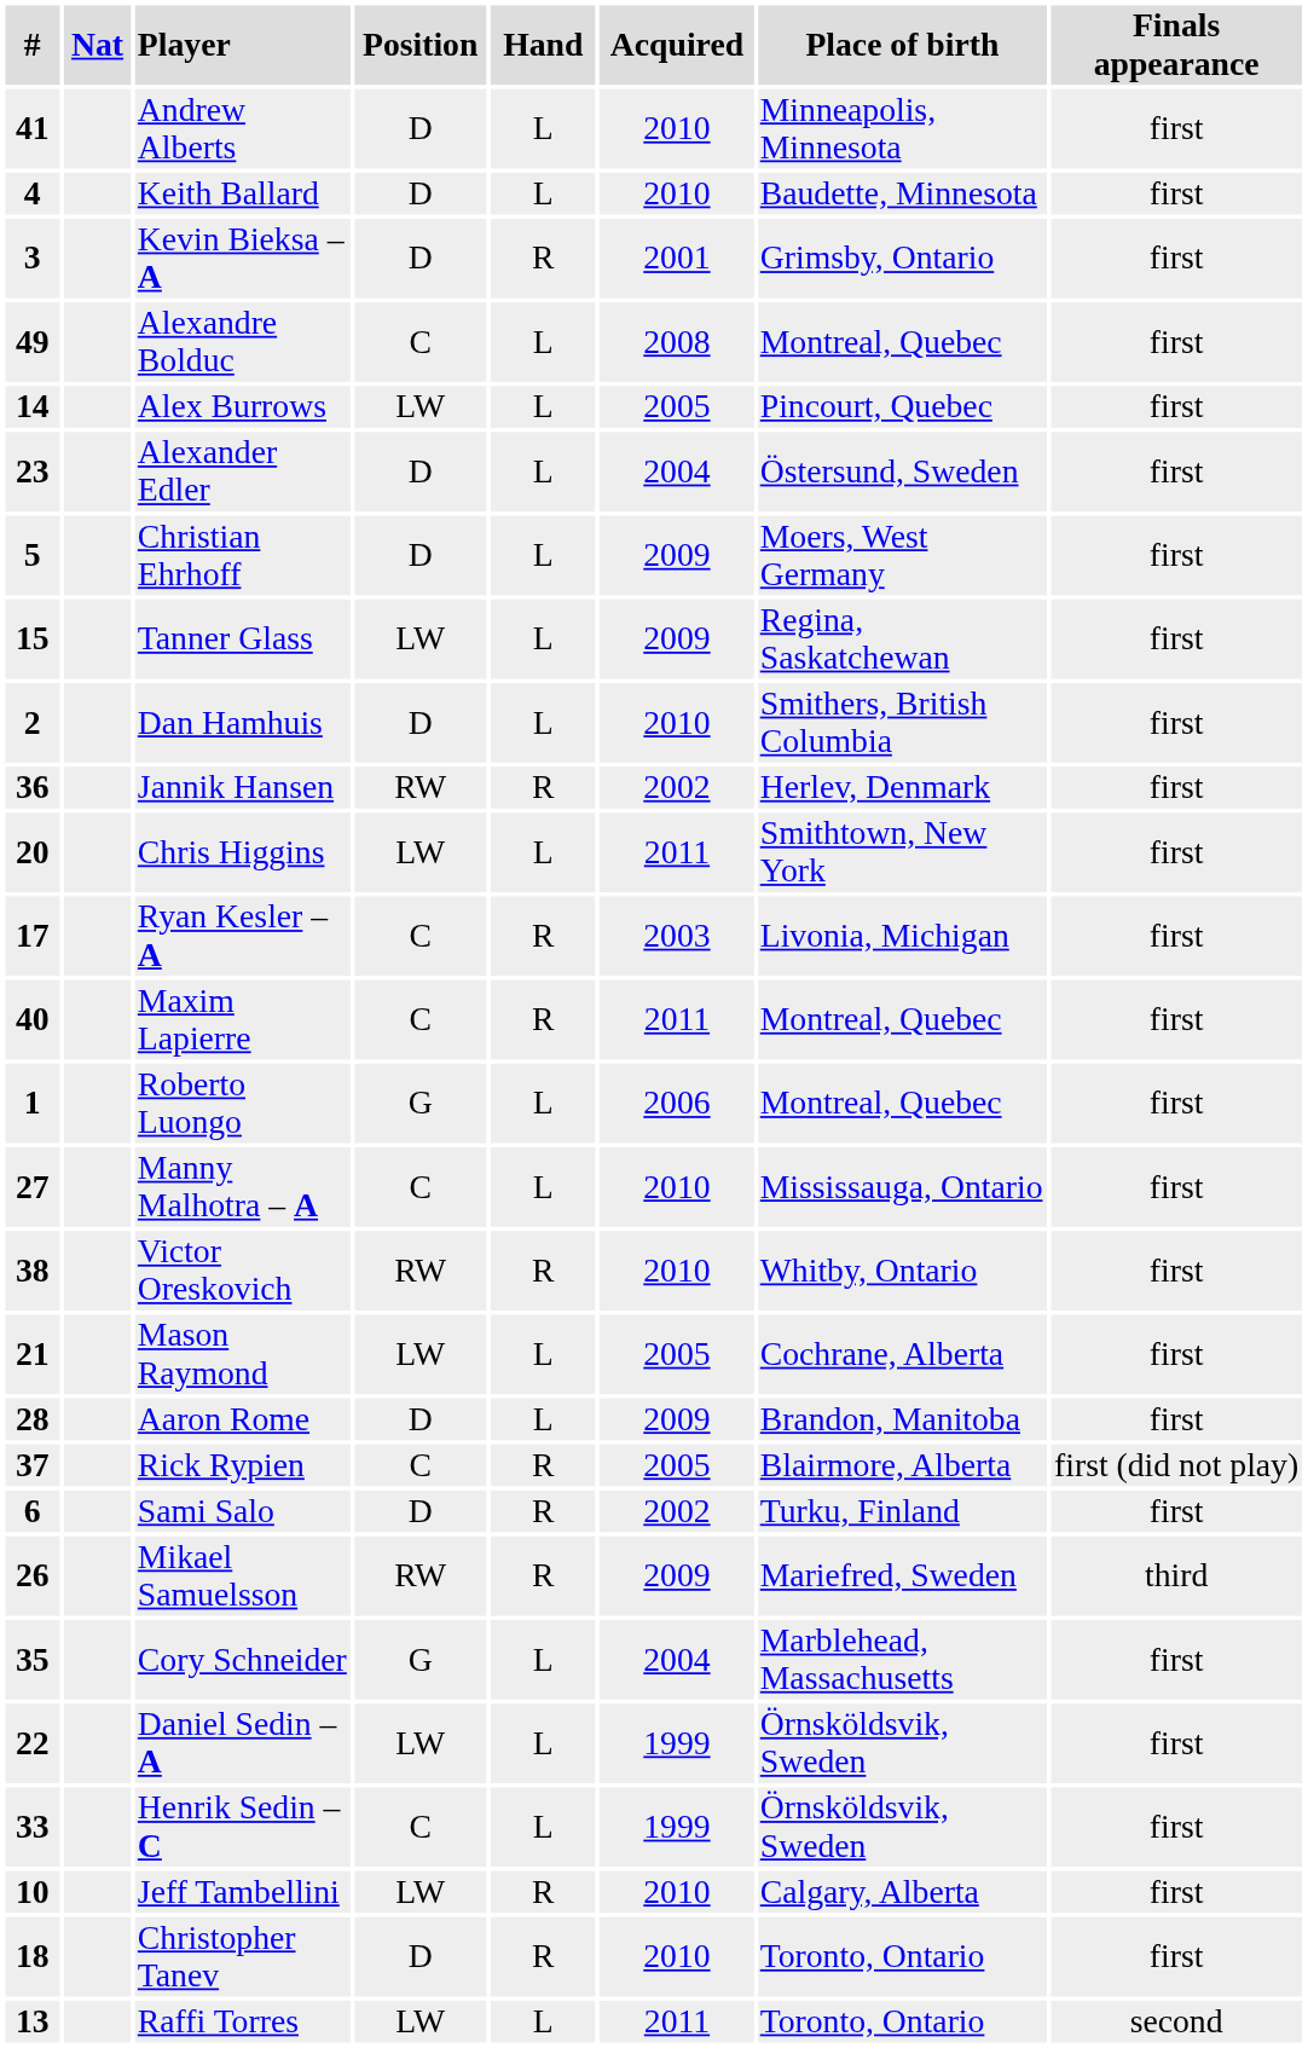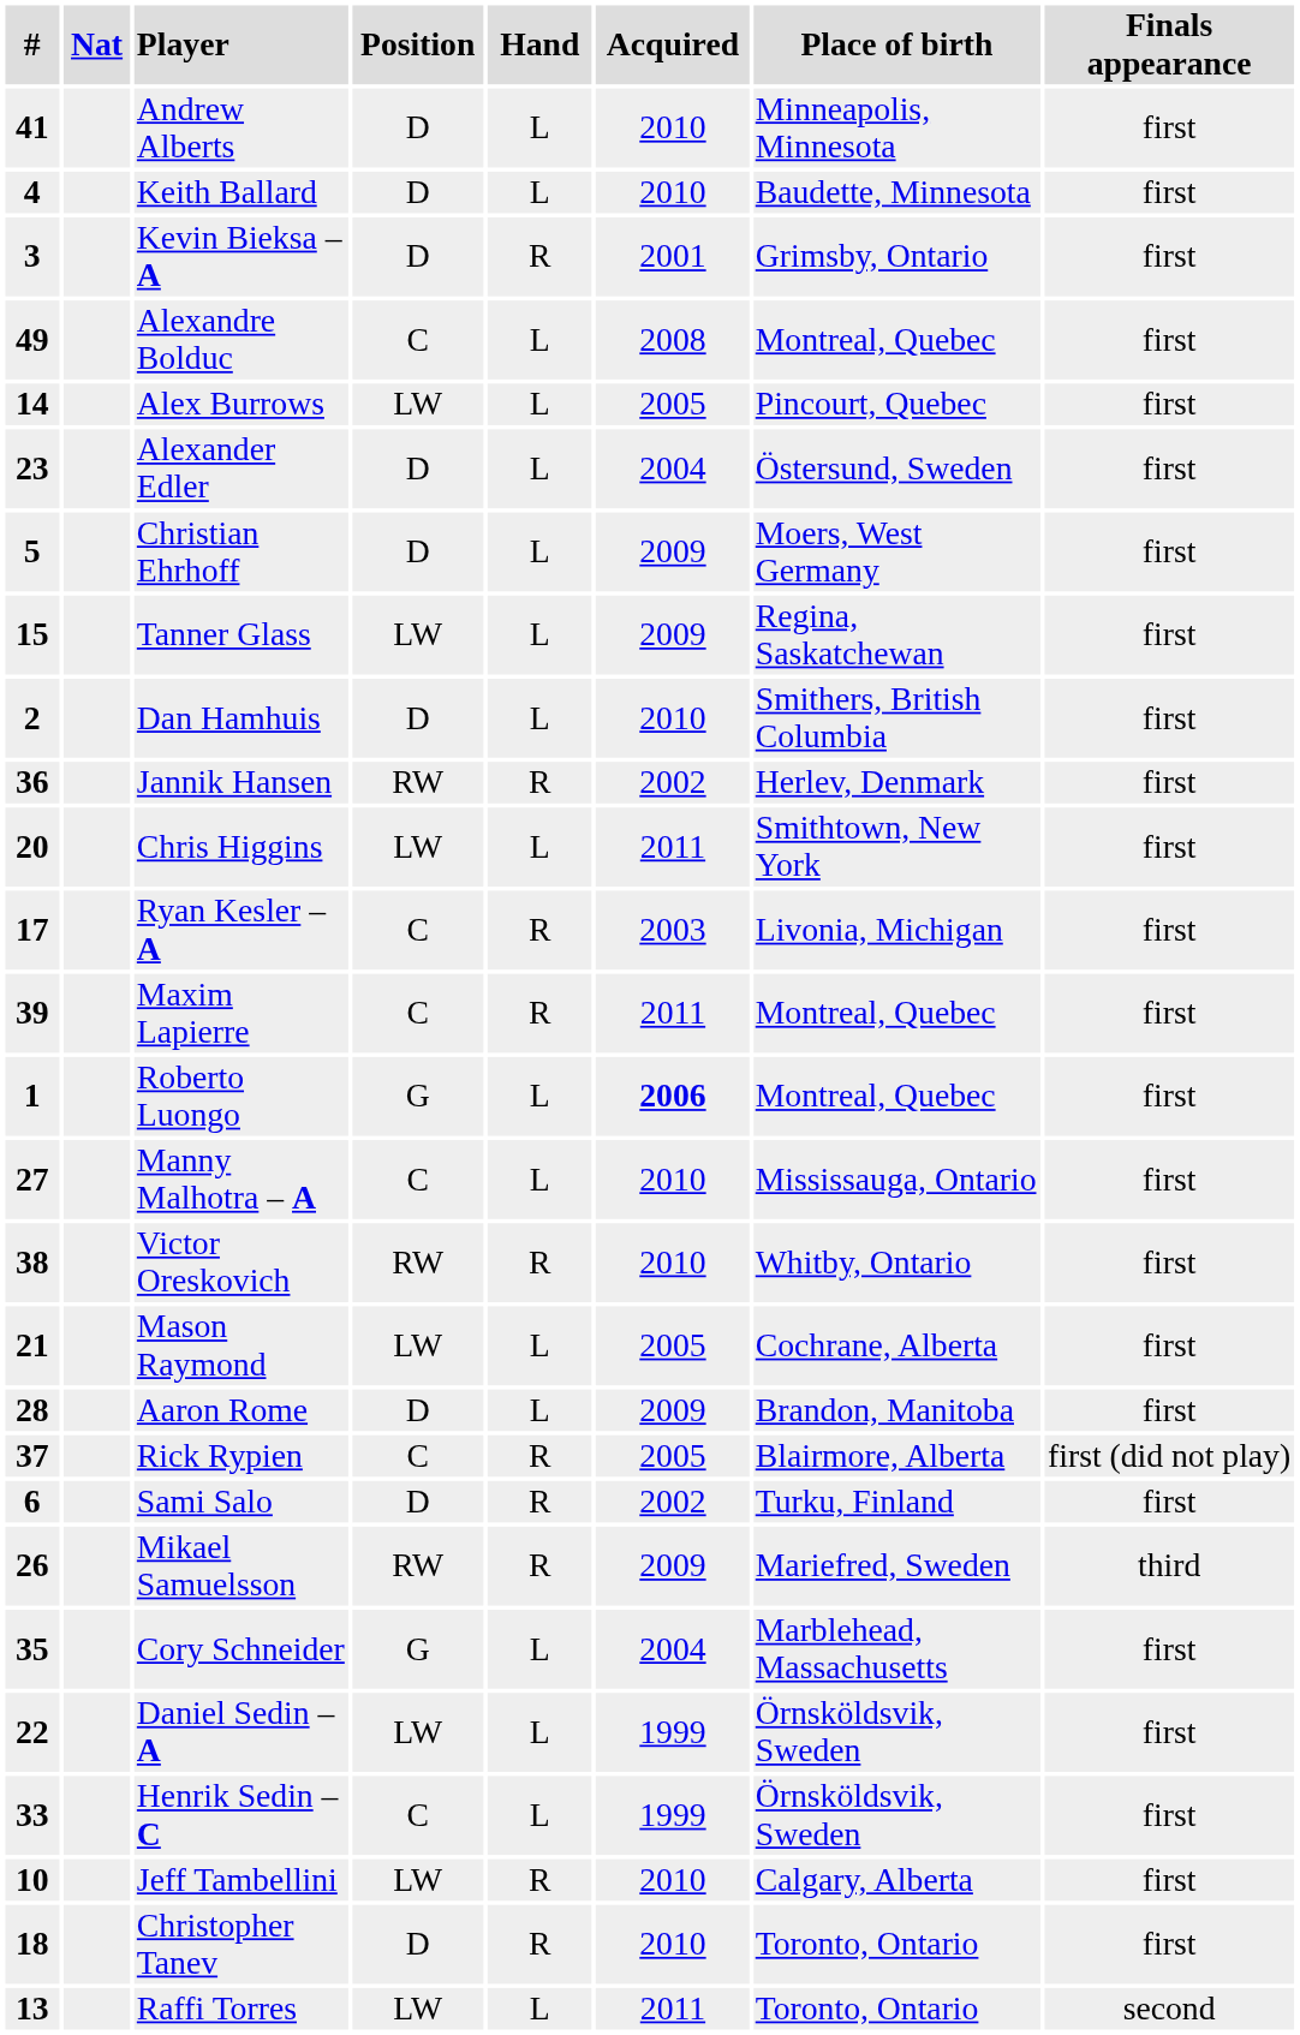 <table style="text-align:center;">
 <tr style="background:#ddd;">
 <th style="width:3em">#</th>
 <th style="width:3em"><a href='#'>Nat</a></th>
 <th style="width:11em; text-align:left">Player</th>
 <th style="width:5em">Position</th>
 <th style="width:5em">Hand</th>
 <th style="width:6em">Acquired</th>
 <th style="width:17em">Place of birth</th>
 <th style="width:15em">Finals appearance</th>
 </tr>
 <tr style="background:#eee;">
 <td><strong>41</strong></td>
 <td></td>
 <td style="text-align:left;"><a href='#'>Andrew Alberts</a></td>
 <td>D</td>
 <td>L</td>
 <td><a href='#'>2010</a></td>
 <td style="text-align:left;"><a href='#'>Minneapolis, Minnesota</a></td>
 <td>first</td>
 </tr>
 <tr style="background:#eee;">
 <td><strong>4</strong></td>
 <td></td>
 <td style="text-align:left;"><a href='#'>Keith Ballard</a></td>
 <td>D</td>
 <td>L</td>
 <td><a href='#'>2010</a></td>
 <td style="text-align:left;"><a href='#'>Baudette, Minnesota</a></td>
 <td>first</td>
 </tr>
 <tr style="background:#eee;">
 <td><strong>3</strong></td>
 <td></td>
 <td style="text-align:left;"><a href='#'>Kevin Bieksa</a> – <strong><a href='#'>A</a></strong></td>
 <td>D</td>
 <td>R</td>
 <td><a href='#'>2001</a></td>
 <td style="text-align:left;"><a href='#'>Grimsby, Ontario</a></td>
 <td>first</td>
 </tr>
 <tr style="background:#eee;">
 <td><strong>49</strong></td>
 <td></td>
 <td style="text-align:left;"><a href='#'>Alexandre Bolduc</a></td>
 <td>C</td>
 <td>L</td>
 <td><a href='#'>2008</a></td>
 <td style="text-align:left;"><a href='#'>Montreal, Quebec</a></td>
 <td>first</td>
 </tr>
 <tr style="background:#eee;">
 <td><strong>14</strong></td>
 <td></td>
 <td style="text-align:left;"><a href='#'>Alex Burrows</a></td>
 <td>LW</td>
 <td>L</td>
 <td><a href='#'>2005</a></td>
 <td style="text-align:left;"><a href='#'>Pincourt, Quebec</a></td>
 <td>first</td>
 </tr>
 <tr style="background:#eee;">
 <td><strong>23</strong></td>
 <td></td>
 <td style="text-align:left;"><a href='#'>Alexander Edler</a></td>
 <td>D</td>
 <td>L</td>
 <td><a href='#'>2004</a></td>
 <td style="text-align:left;"><a href='#'>Östersund, Sweden</a></td>
 <td>first</td>
 </tr>
 <tr style="background:#eee;">
 <td><strong>5</strong></td>
 <td></td>
 <td style="text-align:left;"><a href='#'>Christian Ehrhoff</a></td>
 <td>D</td>
 <td>L</td>
 <td><a href='#'>2009</a></td>
 <td style="text-align:left;"><a href='#'>Moers, West Germany</a></td>
 <td>first</td>
 </tr>
 <tr style="background:#eee;">
 <td><strong>15</strong></td>
 <td></td>
 <td style="text-align:left;"><a href='#'>Tanner Glass</a></td>
 <td>LW</td>
 <td>L</td>
 <td><a href='#'>2009</a></td>
 <td style="text-align:left;"><a href='#'>Regina, Saskatchewan</a></td>
 <td>first</td>
 </tr>
 <tr style="background:#eee;">
 <td><strong>2</strong></td>
 <td></td>
 <td style="text-align:left;"><a href='#'>Dan Hamhuis</a></td>
 <td>D</td>
 <td>L</td>
 <td><a href='#'>2010</a></td>
 <td style="text-align:left;"><a href='#'>Smithers, British Columbia</a></td>
 <td>first</td>
 </tr>
 <tr style="background:#eee;">
 <td><strong>36</strong></td>
 <td></td>
 <td style="text-align:left;"><a href='#'>Jannik Hansen</a></td>
 <td>RW</td>
 <td>R</td>
 <td><a href='#'>2002</a></td>
 <td style="text-align:left;"><a href='#'>Herlev, Denmark</a></td>
 <td>first</td>
 </tr>
 <tr style="background:#eee;">
 <td><strong>20</strong></td>
 <td></td>
 <td style="text-align:left;"><a href='#'>Chris Higgins</a></td>
 <td>LW</td>
 <td>L</td>
 <td><a href='#'>2011</a></td>
 <td style="text-align:left;"><a href='#'>Smithtown, New York</a></td>
 <td>first</td>
 </tr>
 <tr style="background:#eee;">
 <td><strong>17</strong></td>
 <td></td>
 <td style="text-align:left;"><a href='#'>Ryan Kesler</a> – <strong><a href='#'>A</a></strong></td>
 <td>C</td>
 <td>R</td>
 <td><a href='#'>2003</a></td>
 <td style="text-align:left;"><a href='#'>Livonia, Michigan</a></td>
 <td>first</td>
 </tr>
 <tr style="background:#eee;">
-<td><strong>40</strong></td>
+<td><strong>39</strong></td>
 <td></td>
 <td style="text-align:left;"><a href='#'>Maxim Lapierre</a></td>
 <td>C</td>
 <td>R</td>
 <td><a href='#'>2011</a></td>
 <td style="text-align:left;"><a href='#'>Montreal, Quebec</a></td>
 <td>first</td>
 </tr>
 <tr style="background:#eee;">
 <td><strong>1</strong></td>
 <td></td>
 <td style="text-align:left;"><a href='#'>Roberto Luongo</a></td>
 <td>G</td>
 <td>L</td>
-<td><a href='#'>2006</a></td>
+<td><strong><a href='#'>2006</a></strong></td>
 <td style="text-align:left;"><a href='#'>Montreal, Quebec</a></td>
 <td>first</td>
 </tr>
 <tr style="background:#eee;">
 <td><strong>27</strong></td>
 <td></td>
 <td style="text-align:left;"><a href='#'>Manny Malhotra</a> – <strong><a href='#'>A</a></strong></td>
 <td>C</td>
 <td>L</td>
 <td><a href='#'>2010</a></td>
 <td style="text-align:left;"><a href='#'>Mississauga, Ontario</a></td>
 <td>first</td>
 </tr>
 <tr style="background:#eee;">
 <td><strong>38</strong></td>
 <td></td>
 <td style="text-align:left;"><a href='#'>Victor Oreskovich</a></td>
 <td>RW</td>
 <td>R</td>
 <td><a href='#'>2010</a></td>
 <td style="text-align:left;"><a href='#'>Whitby, Ontario</a></td>
 <td>first</td>
 </tr>
 <tr style="background:#eee;">
 <td><strong>21</strong></td>
 <td></td>
 <td style="text-align:left;"><a href='#'>Mason Raymond</a></td>
 <td>LW</td>
 <td>L</td>
 <td><a href='#'>2005</a></td>
 <td style="text-align:left;"><a href='#'>Cochrane, Alberta</a></td>
 <td>first</td>
 </tr>
 <tr style="background:#eee;">
 <td><strong>28</strong></td>
 <td></td>
 <td style="text-align:left;"><a href='#'>Aaron Rome</a></td>
 <td>D</td>
 <td>L</td>
 <td><a href='#'>2009</a></td>
 <td style="text-align:left;"><a href='#'>Brandon, Manitoba</a></td>
 <td>first</td>
 </tr>
 <tr style="background:#eee;">
 <td><strong>37</strong></td>
 <td></td>
 <td style="text-align:left;"><a href='#'>Rick Rypien</a></td>
 <td>C</td>
 <td>R</td>
 <td><a href='#'>2005</a></td>
 <td style="text-align:left;"><a href='#'>Blairmore, Alberta</a></td>
 <td>first (did not play)</td>
 </tr>
 <tr style="background:#eee;">
 <td><strong>6</strong></td>
 <td></td>
 <td style="text-align:left;"><a href='#'>Sami Salo</a></td>
 <td>D</td>
 <td>R</td>
 <td><a href='#'>2002</a></td>
 <td style="text-align:left;"><a href='#'>Turku, Finland</a></td>
 <td>first</td>
 </tr>
 <tr style="background:#eee;">
 <td><strong>26</strong></td>
 <td></td>
 <td style="text-align:left;"><a href='#'>Mikael Samuelsson</a></td>
 <td>RW</td>
 <td>R</td>
 <td><a href='#'>2009</a></td>
 <td style="text-align:left;"><a href='#'>Mariefred, Sweden</a></td>
 <td>third </td>
 </tr>
 <tr style="background:#eee;">
 <td><strong>35</strong></td>
 <td></td>
 <td style="text-align:left;"><a href='#'>Cory Schneider</a></td>
 <td>G</td>
 <td>L</td>
 <td><a href='#'>2004</a></td>
 <td style="text-align:left;"><a href='#'>Marblehead, Massachusetts</a></td>
 <td>first</td>
 </tr>
 <tr style="background:#eee;">
 <td><strong>22</strong></td>
 <td></td>
 <td style="text-align:left;"><a href='#'>Daniel Sedin</a> – <strong><a href='#'>A</a></strong></td>
 <td>LW</td>
 <td>L</td>
 <td><a href='#'>1999</a></td>
 <td style="text-align:left;"><a href='#'>Örnsköldsvik, Sweden</a></td>
 <td>first</td>
 </tr>
 <tr style="background:#eee;">
 <td><strong>33</strong></td>
 <td></td>
 <td style="text-align:left;"><a href='#'>Henrik Sedin</a> – <strong><a href='#'>C</a></strong></td>
 <td>C</td>
 <td>L</td>
 <td><a href='#'>1999</a></td>
 <td style="text-align:left;"><a href='#'>Örnsköldsvik, Sweden</a></td>
 <td>first</td>
 </tr>
 <tr style="background:#eee;">
 <td><strong>10</strong></td>
 <td></td>
 <td style="text-align:left;"><a href='#'>Jeff Tambellini</a></td>
 <td>LW</td>
 <td>R</td>
 <td><a href='#'>2010</a></td>
 <td style="text-align:left;"><a href='#'>Calgary, Alberta</a></td>
 <td>first</td>
 </tr>
 <tr style="background:#eee;">
 <td><strong>18</strong></td>
 <td></td>
 <td style="text-align:left;"><a href='#'>Christopher Tanev</a></td>
 <td>D</td>
 <td>R</td>
 <td><a href='#'>2010</a></td>
 <td style="text-align:left;"><a href='#'>Toronto, Ontario</a></td>
 <td>first</td>
 </tr>
 <tr style="background:#eee;">
 <td><strong>13</strong></td>
 <td></td>
 <td style="text-align:left;"><a href='#'>Raffi Torres</a></td>
 <td>LW</td>
 <td>L</td>
 <td><a href='#'>2011</a></td>
 <td style="text-align:left;"><a href='#'>Toronto, Ontario</a></td>
 <td>second </td>
 </tr>
 </table>
